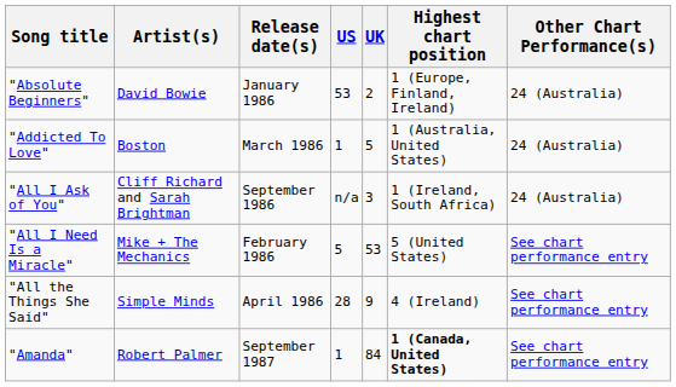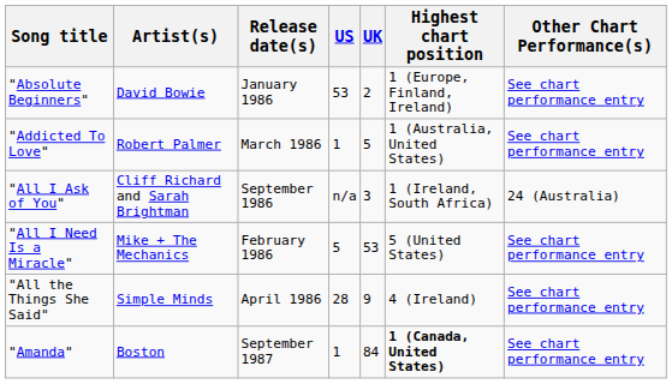 <table class="wikitable sortable" style="font-size:95%;">
 <tr>
 <th><big>Song title</big></th>
 <th><big>Artist(s)</big></th>
 <th><big>Release date(s)</big></th>
 <th><big><a href='#'>US</a></big></th>
 <th><big><a href='#'>UK</a></big></th>
 <th><big>Highest chart position</big></th>
 <th><big>Other Chart Performance(s)</big></th>
 </tr>
 <tr>
 <td>"<a href='#'>Absolute Beginners</a>"</td>
 <td><a href='#'>David Bowie</a></td>
 <td>January 1986</td>
 <td>53</td>
 <td>2</td>
 <td>1 (Europe, Finland, Ireland)</td>
-<td>24 (Australia)</td>
+<td><a href='#'>See chart performance entry</a></td>
 </tr>
 <tr>
 <td>"<a href='#'>Addicted To Love</a>"</td>
-<td><a href='#'>Boston</a></td>
+<td><a href='#'>Robert Palmer</a></td>
 <td>March 1986</td>
 <td>1</td>
 <td>5</td>
 <td>1 (Australia, United States)</td>
-<td>24 (Australia)</td>
+<td><a href='#'>See chart performance entry</a></td>
 </tr>
 <tr>
 <td>"<a href='#'>All I Ask of You</a>"</td>
 <td><a href='#'>Cliff Richard</a> and <a href='#'>Sarah Brightman</a></td>
 <td>September 1986</td>
 <td>n/a</td>
 <td>3</td>
 <td>1 (Ireland, South Africa)</td>
 <td>24 (Australia)</td>
 </tr>
 <tr>
 <td>"<a href='#'>All I Need Is a Miracle</a>"</td>
 <td><a href='#'>Mike + The Mechanics</a></td>
 <td>February 1986</td>
 <td>5</td>
 <td>53</td>
 <td>5 (United States)</td>
 <td><a href='#'>See chart performance entry</a></td>
 </tr>
 <tr>
 <td>"All the Things She Said"</td>
 <td><a href='#'>Simple Minds</a></td>
 <td>April 1986</td>
 <td>28</td>
 <td>9</td>
 <td>4 (Ireland)</td>
 <td><a href='#'>See chart performance entry</a></td>
 </tr>
 <tr>
 <td>"<a href='#'>Amanda</a>"</td>
-<td><a href='#'>Robert Palmer</a></td>
+<td><a href='#'>Boston</a></td>
 <td>September 1987</td>
 <td>1</td>
 <td>84</td>
 <td><strong>1 (Canada, United States)</strong></td>
 <td><a href='#'>See chart performance entry</a></td>
 </tr>
 </table>
